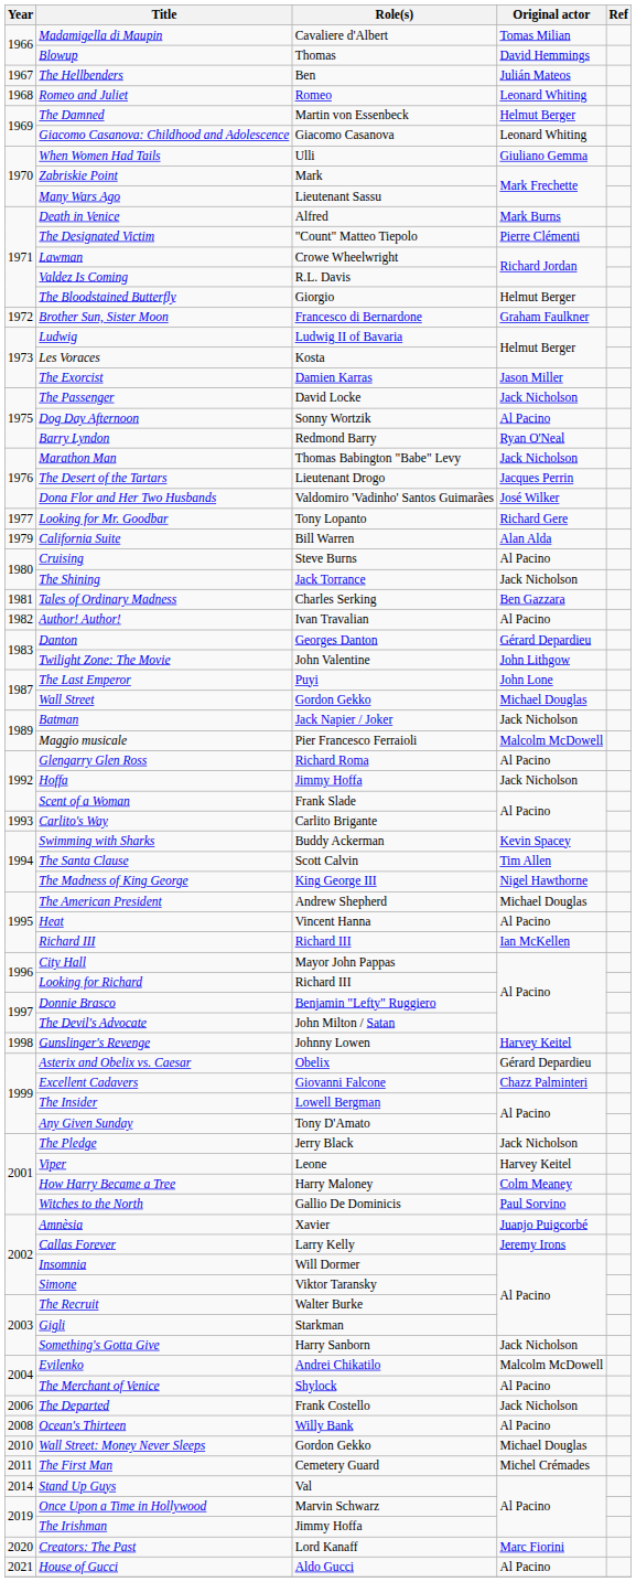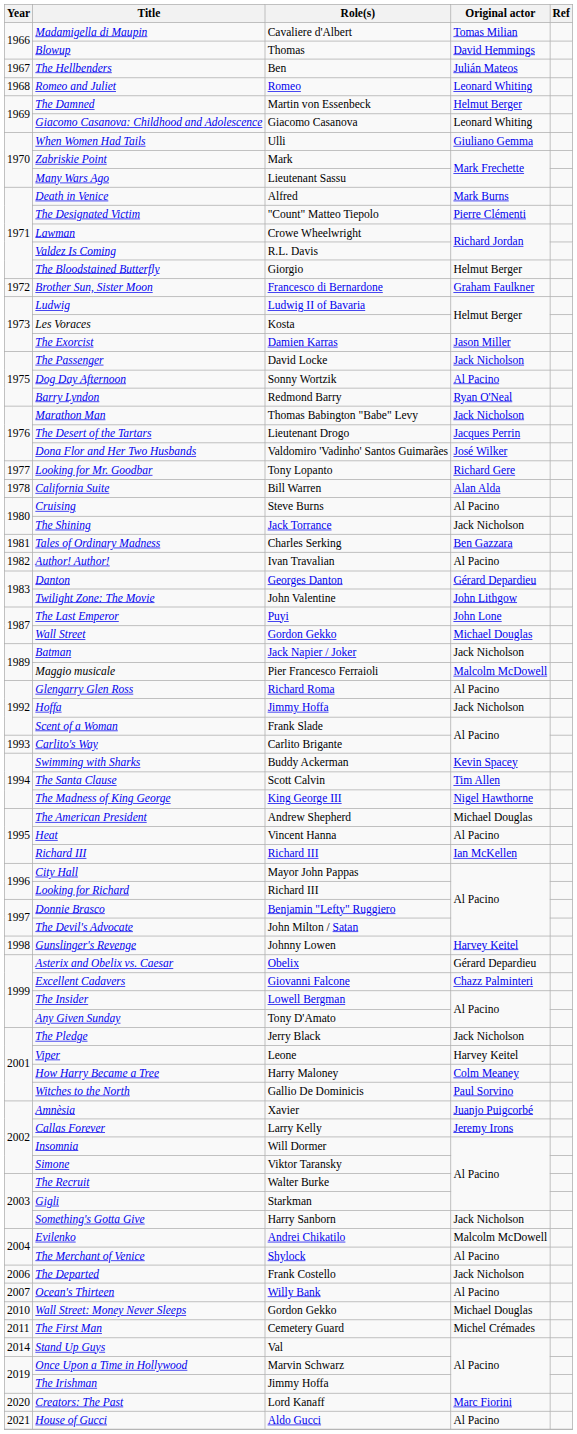 <table class="wikitable plainrowheaders sortable">
 <tr>
 <th scope="col">Year</th>
 <th scope="col">Title</th>
 <th scope="col">Role(s)</th>
 <th scope="col">Original actor</th>
 <th scope="col" class="unsortable">Ref</th>
 </tr>
 <tr>
 <td rowspan="2">1966</td>
 <td><em><a href='#'>Madamigella di Maupin</a></em></td>
 <td>Cavaliere d'Albert</td>
 <td><a href='#'>Tomas Milian</a></td>
 <td></td>
 </tr>
 <tr>
 <td><em><a href='#'>Blowup</a></em></td>
 <td>Thomas</td>
 <td><a href='#'>David Hemmings</a></td>
 <td></td>
 </tr>
 <tr>
 <td>1967</td>
 <td><em><a href='#'>The Hellbenders</a></em></td>
 <td>Ben</td>
 <td><a href='#'>Julián Mateos</a></td>
 <td></td>
 </tr>
 <tr>
 <td>1968</td>
 <td><em><a href='#'>Romeo and Juliet</a></em></td>
 <td><a href='#'>Romeo</a></td>
 <td><a href='#'>Leonard Whiting</a></td>
 <td></td>
 </tr>
 <tr>
 <td rowspan="2">1969</td>
 <td><em><a href='#'>The Damned</a></em></td>
 <td>Martin von Essenbeck</td>
 <td><a href='#'>Helmut Berger</a></td>
 <td></td>
 </tr>
 <tr>
 <td><em><a href='#'>Giacomo Casanova: Childhood and Adolescence</a></em></td>
 <td>Giacomo Casanova</td>
 <td>Leonard Whiting</td>
 <td></td>
 </tr>
 <tr>
 <td rowspan="3">1970</td>
 <td><em><a href='#'>When Women Had Tails</a></em></td>
 <td>Ulli</td>
 <td><a href='#'>Giuliano Gemma</a></td>
 <td></td>
 </tr>
 <tr>
 <td><em><a href='#'>Zabriskie Point</a></em></td>
 <td>Mark</td>
 <td rowspan="2"><a href='#'>Mark Frechette</a></td>
 <td></td>
 </tr>
 <tr>
 <td><em><a href='#'>Many Wars Ago</a></em></td>
 <td>Lieutenant Sassu</td>
 <td></td>
 </tr>
 <tr>
 <td rowspan="5">1971</td>
 <td><em><a href='#'>Death in Venice</a></em></td>
 <td>Alfred</td>
 <td><a href='#'>Mark Burns</a></td>
 <td></td>
 </tr>
 <tr>
 <td><em><a href='#'>The Designated Victim</a></em></td>
 <td>"Count" Matteo Tiepolo</td>
 <td><a href='#'>Pierre Clémenti</a></td>
 <td></td>
 </tr>
 <tr>
 <td><em><a href='#'>Lawman</a></em></td>
 <td>Crowe Wheelwright</td>
 <td rowspan="2"><a href='#'>Richard Jordan</a></td>
 <td></td>
 </tr>
 <tr>
 <td><em><a href='#'>Valdez Is Coming</a></em></td>
 <td>R.L. Davis</td>
 <td></td>
 </tr>
 <tr>
 <td><em><a href='#'>The Bloodstained Butterfly</a></em></td>
 <td>Giorgio</td>
 <td>Helmut Berger</td>
 <td></td>
 </tr>
 <tr>
 <td>1972</td>
 <td><em><a href='#'>Brother Sun, Sister Moon</a></em></td>
 <td><a href='#'>Francesco di Bernardone</a></td>
 <td><a href='#'>Graham Faulkner</a></td>
 <td></td>
 </tr>
 <tr>
 <td rowspan="3">1973</td>
 <td><em><a href='#'>Ludwig</a></em></td>
 <td><a href='#'>Ludwig II of Bavaria</a></td>
 <td rowspan="2">Helmut Berger</td>
 <td></td>
 </tr>
 <tr>
 <td><em>Les Voraces</em></td>
 <td>Kosta</td>
 <td></td>
 </tr>
 <tr>
 <td><em><a href='#'>The Exorcist</a></em></td>
 <td><a href='#'>Damien Karras</a></td>
 <td><a href='#'>Jason Miller</a></td>
 <td></td>
 </tr>
 <tr>
 <td rowspan="3">1975</td>
 <td><em><a href='#'>The Passenger</a></em></td>
 <td>David Locke</td>
 <td><a href='#'>Jack Nicholson</a></td>
 <td></td>
 </tr>
 <tr>
 <td><em><a href='#'>Dog Day Afternoon</a></em></td>
 <td>Sonny Wortzik</td>
 <td><a href='#'>Al Pacino</a></td>
 <td></td>
 </tr>
 <tr>
 <td><em><a href='#'>Barry Lyndon</a></em></td>
 <td>Redmond Barry</td>
 <td><a href='#'>Ryan O'Neal</a></td>
 <td></td>
 </tr>
 <tr>
 <td rowspan="3">1976</td>
 <td><em><a href='#'>Marathon Man</a></em></td>
 <td>Thomas Babington "Babe" Levy</td>
 <td><a href='#'>Jack Nicholson</a></td>
 <td></td>
 </tr>
 <tr>
 <td><em><a href='#'>The Desert of the Tartars</a></em></td>
 <td>Lieutenant Drogo</td>
 <td><a href='#'>Jacques Perrin</a></td>
 <td></td>
 </tr>
 <tr>
 <td><em><a href='#'>Dona Flor and Her Two Husbands</a></em></td>
 <td>Valdomiro 'Vadinho' Santos Guimarães</td>
 <td><a href='#'>José Wilker</a></td>
 <td></td>
 </tr>
 <tr>
 <td>1977</td>
 <td><em><a href='#'>Looking for Mr. Goodbar</a></em></td>
 <td>Tony Lopanto</td>
 <td><a href='#'>Richard Gere</a></td>
 <td></td>
 </tr>
 <tr>
-<td>1979</td>
+<td>1978</td>
 <td><em><a href='#'>California Suite</a></em></td>
 <td>Bill Warren</td>
 <td><a href='#'>Alan Alda</a></td>
 <td></td>
 </tr>
 <tr>
 <td rowspan="2">1980</td>
 <td><em><a href='#'>Cruising</a></em></td>
 <td>Steve Burns</td>
 <td>Al Pacino</td>
 <td></td>
 </tr>
 <tr>
 <td><em><a href='#'>The Shining</a></em></td>
 <td><a href='#'>Jack Torrance</a></td>
 <td>Jack Nicholson</td>
 <td></td>
 </tr>
 <tr>
 <td>1981</td>
 <td><em><a href='#'>Tales of Ordinary Madness</a></em></td>
 <td>Charles Serking</td>
 <td><a href='#'>Ben Gazzara</a></td>
 <td></td>
 </tr>
 <tr>
 <td>1982</td>
 <td><em><a href='#'>Author! Author!</a></em></td>
 <td>Ivan Travalian</td>
 <td>Al Pacino</td>
 <td></td>
 </tr>
 <tr>
 <td rowspan="2">1983</td>
 <td><em><a href='#'>Danton</a></em></td>
 <td><a href='#'>Georges Danton</a></td>
 <td><a href='#'>Gérard Depardieu</a></td>
 <td></td>
 </tr>
 <tr>
 <td><em><a href='#'>Twilight Zone: The Movie</a></em></td>
 <td>John Valentine</td>
 <td><a href='#'>John Lithgow</a></td>
 <td></td>
 </tr>
 <tr>
 <td rowspan="2">1987</td>
 <td><em><a href='#'>The Last Emperor</a></em></td>
 <td><a href='#'>Puyi</a></td>
 <td><a href='#'>John Lone</a></td>
 <td></td>
 </tr>
 <tr>
 <td><em><a href='#'>Wall Street</a></em></td>
 <td><a href='#'>Gordon Gekko</a></td>
 <td><a href='#'>Michael Douglas</a></td>
 <td></td>
 </tr>
 <tr>
 <td rowspan="2">1989</td>
 <td><em><a href='#'>Batman</a></em></td>
 <td><a href='#'>Jack Napier / Joker</a></td>
 <td>Jack Nicholson</td>
 <td></td>
 </tr>
 <tr>
 <td><em>Maggio musicale</em></td>
 <td>Pier Francesco Ferraioli</td>
 <td><a href='#'>Malcolm McDowell</a></td>
 <td></td>
 </tr>
 <tr>
 <td rowspan="3">1992</td>
 <td><em><a href='#'>Glengarry Glen Ross</a></em></td>
 <td><a href='#'>Richard Roma</a></td>
 <td>Al Pacino</td>
 <td></td>
 </tr>
 <tr>
 <td><em><a href='#'>Hoffa</a></em></td>
 <td><a href='#'>Jimmy Hoffa</a></td>
 <td>Jack Nicholson</td>
 <td></td>
 </tr>
 <tr>
 <td><em><a href='#'>Scent of a Woman</a></em></td>
 <td>Frank Slade</td>
 <td rowspan="2">Al Pacino</td>
 <td></td>
 </tr>
 <tr>
 <td>1993</td>
 <td><em><a href='#'>Carlito's Way</a></em></td>
 <td>Carlito Brigante</td>
 <td></td>
 </tr>
 <tr>
 <td rowspan="3">1994</td>
 <td><em><a href='#'>Swimming with Sharks</a></em></td>
 <td>Buddy Ackerman</td>
 <td><a href='#'>Kevin Spacey</a></td>
 <td></td>
 </tr>
 <tr>
 <td><em><a href='#'>The Santa Clause</a></em></td>
 <td>Scott Calvin</td>
 <td><a href='#'>Tim Allen</a></td>
 <td></td>
 </tr>
 <tr>
 <td><em><a href='#'>The Madness of King George</a></em></td>
 <td><a href='#'>King George III</a></td>
 <td><a href='#'>Nigel Hawthorne</a></td>
 <td></td>
 </tr>
 <tr>
 <td rowspan="3">1995</td>
 <td><em><a href='#'>The American President</a></em></td>
 <td>Andrew Shepherd</td>
 <td>Michael Douglas</td>
 <td></td>
 </tr>
 <tr>
 <td><em><a href='#'>Heat</a></em></td>
 <td>Vincent Hanna</td>
 <td>Al Pacino</td>
 <td></td>
 </tr>
 <tr>
 <td><em><a href='#'>Richard III</a></em></td>
 <td><a href='#'>Richard III</a></td>
 <td><a href='#'>Ian McKellen</a></td>
 <td></td>
 </tr>
 <tr>
 <td rowspan="2">1996</td>
 <td><em><a href='#'>City Hall</a></em></td>
 <td>Mayor John Pappas</td>
 <td rowspan="4">Al Pacino</td>
 <td></td>
 </tr>
 <tr>
 <td><em><a href='#'>Looking for Richard</a></em></td>
 <td>Richard III</td>
 <td></td>
 </tr>
 <tr>
 <td rowspan="2">1997</td>
 <td><em><a href='#'>Donnie Brasco</a></em></td>
 <td><a href='#'>Benjamin "Lefty" Ruggiero</a></td>
 <td></td>
 </tr>
 <tr>
 <td><em><a href='#'>The Devil's Advocate</a></em></td>
 <td>John Milton / <a href='#'>Satan</a></td>
 <td></td>
 </tr>
 <tr>
 <td>1998</td>
 <td><em><a href='#'>Gunslinger's Revenge</a></em></td>
 <td>Johnny Lowen</td>
 <td><a href='#'>Harvey Keitel</a></td>
 <td></td>
 </tr>
 <tr>
 <td rowspan="4">1999</td>
 <td><em><a href='#'>Asterix and Obelix vs. Caesar</a></em></td>
 <td><a href='#'>Obelix</a></td>
 <td>Gérard Depardieu</td>
 <td></td>
 </tr>
 <tr>
 <td><em><a href='#'>Excellent Cadavers</a></em></td>
 <td><a href='#'>Giovanni Falcone</a></td>
 <td><a href='#'>Chazz Palminteri</a></td>
 <td></td>
 </tr>
 <tr>
 <td><em><a href='#'>The Insider</a></em></td>
 <td><a href='#'>Lowell Bergman</a></td>
 <td rowspan="2">Al Pacino</td>
 <td></td>
 </tr>
 <tr>
 <td><em><a href='#'>Any Given Sunday</a></em></td>
 <td>Tony D'Amato</td>
 <td></td>
 </tr>
 <tr>
 <td rowspan="4">2001</td>
 <td><em><a href='#'>The Pledge</a></em></td>
 <td>Jerry Black</td>
 <td>Jack Nicholson</td>
 <td></td>
 </tr>
 <tr>
 <td><em><a href='#'>Viper</a></em></td>
 <td>Leone</td>
 <td>Harvey Keitel</td>
 <td></td>
 </tr>
 <tr>
 <td><em><a href='#'>How Harry Became a Tree</a></em></td>
 <td>Harry Maloney</td>
 <td><a href='#'>Colm Meaney</a></td>
 <td></td>
 </tr>
 <tr>
 <td><em><a href='#'>Witches to the North</a></em></td>
 <td>Gallio De Dominicis</td>
 <td><a href='#'>Paul Sorvino</a></td>
 <td></td>
 </tr>
 <tr>
 <td rowspan="4">2002</td>
 <td><em><a href='#'>Amnèsia</a></em></td>
 <td>Xavier</td>
 <td><a href='#'>Juanjo Puigcorbé</a></td>
 <td></td>
 </tr>
 <tr>
 <td><em><a href='#'>Callas Forever</a></em></td>
 <td>Larry Kelly</td>
 <td><a href='#'>Jeremy Irons</a></td>
 <td></td>
 </tr>
 <tr>
 <td><em><a href='#'>Insomnia</a></em></td>
 <td>Will Dormer</td>
 <td rowspan="4">Al Pacino</td>
 <td></td>
 </tr>
 <tr>
 <td><em><a href='#'>Simone</a></em></td>
 <td>Viktor Taransky</td>
 <td></td>
 </tr>
 <tr>
 <td rowspan="3">2003</td>
 <td><em><a href='#'>The Recruit</a></em></td>
 <td>Walter Burke</td>
 <td></td>
 </tr>
 <tr>
 <td><em><a href='#'>Gigli</a></em></td>
 <td>Starkman</td>
 <td></td>
 </tr>
 <tr>
 <td><em><a href='#'>Something's Gotta Give</a></em></td>
 <td>Harry Sanborn</td>
 <td>Jack Nicholson</td>
 <td></td>
 </tr>
 <tr>
 <td rowspan="2">2004</td>
 <td><em><a href='#'>Evilenko</a></em></td>
 <td><a href='#'>Andrei Chikatilo</a></td>
 <td>Malcolm McDowell</td>
 <td></td>
 </tr>
 <tr>
 <td><em><a href='#'>The Merchant of Venice</a></em></td>
 <td><a href='#'>Shylock</a></td>
 <td>Al Pacino</td>
 <td></td>
 </tr>
 <tr>
 <td>2006</td>
 <td><em><a href='#'>The Departed</a></em></td>
 <td>Frank Costello</td>
 <td>Jack Nicholson</td>
 <td></td>
 </tr>
 <tr>
-<td>2008</td>
+<td>2007</td>
 <td><em><a href='#'>Ocean's Thirteen</a></em></td>
 <td><a href='#'>Willy Bank</a></td>
 <td>Al Pacino</td>
 <td></td>
 </tr>
 <tr>
 <td>2010</td>
 <td><em><a href='#'>Wall Street: Money Never Sleeps</a></em></td>
 <td>Gordon Gekko</td>
 <td>Michael Douglas</td>
 <td></td>
 </tr>
 <tr>
 <td>2011</td>
 <td><em><a href='#'>The First Man</a></em></td>
 <td>Cemetery Guard</td>
 <td>Michel Crémades</td>
 <td></td>
 </tr>
 <tr>
 <td>2014</td>
 <td><em><a href='#'>Stand Up Guys</a></em></td>
 <td>Val</td>
 <td rowspan="3">Al Pacino</td>
 <td></td>
 </tr>
 <tr>
 <td rowspan="2">2019</td>
 <td><em><a href='#'>Once Upon a Time in Hollywood</a></em></td>
 <td>Marvin Schwarz</td>
 <td></td>
 </tr>
 <tr>
 <td><em><a href='#'>The Irishman</a></em></td>
 <td>Jimmy Hoffa</td>
 <td></td>
 </tr>
 <tr>
 <td>2020</td>
 <td><em><a href='#'>Creators: The Past</a></em></td>
 <td>Lord Kanaff</td>
 <td><a href='#'>Marc Fiorini</a></td>
 <td></td>
 </tr>
 <tr>
 <td>2021</td>
 <td><em><a href='#'>House of Gucci</a></em></td>
 <td><a href='#'>Aldo Gucci</a></td>
 <td>Al Pacino</td>
 <td></td>
 </tr>
 <tr>
 </tr>
 </table>
